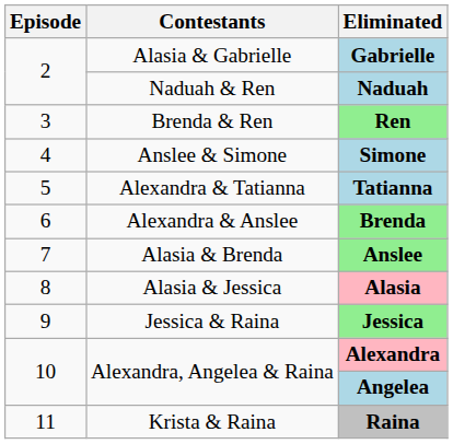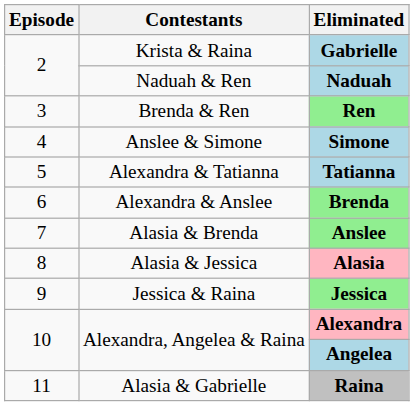 <table class="wikitable" border="2" style="text-align:center">
 <tr>
 <th>Episode</th>
 <th>Contestants</th>
 <th>Eliminated</th>
 </tr>
 <tr>
 <td rowspan="2">2</td>
-<td>Alasia & Gabrielle</td>
+<td>Krista & Raina</td>
 <td style="background:lightblue"><strong>Gabrielle</strong></td>
 </tr>
 <tr>
 <td>Naduah & Ren</td>
 <td style="background:lightblue"><strong>Naduah</strong></td>
 </tr>
 <tr>
 <td>3</td>
 <td>Brenda & Ren</td>
 <td style="background:lightgreen"><strong>Ren</strong></td>
 </tr>
 <tr>
 <td>4</td>
 <td>Anslee & Simone</td>
 <td style="background:lightblue"><strong>Simone</strong></td>
 </tr>
 <tr>
 <td>5</td>
 <td>Alexandra & Tatianna</td>
 <td style="background:lightblue"><strong>Tatianna</strong></td>
 </tr>
 <tr>
 <td>6</td>
 <td>Alexandra & Anslee</td>
 <td style="background:lightgreen"><strong>Brenda</strong></td>
 </tr>
 <tr>
 <td>7</td>
 <td>Alasia & Brenda</td>
 <td style="background:lightgreen"><strong>Anslee</strong></td>
 </tr>
 <tr>
 <td>8</td>
 <td>Alasia & Jessica</td>
 <td style="background:lightpink"><strong>Alasia</strong></td>
 </tr>
 <tr>
 <td>9</td>
 <td>Jessica & Raina</td>
 <td style="background:lightgreen"><strong>Jessica</strong></td>
 </tr>
 <tr>
 <td rowspan="2">10</td>
 <td rowspan="2">Alexandra, Angelea & Raina</td>
 <td style="background:lightpink"><strong>Alexandra</strong></td>
 </tr>
 <tr>
 <td style="background:lightblue"><strong>Angelea</strong></td>
 </tr>
 <tr>
 <td>11</td>
-<td>Krista & Raina</td>
+<td>Alasia & Gabrielle</td>
 <td style="background:silver"><strong>Raina</strong></td>
 </tr>
 </table>
